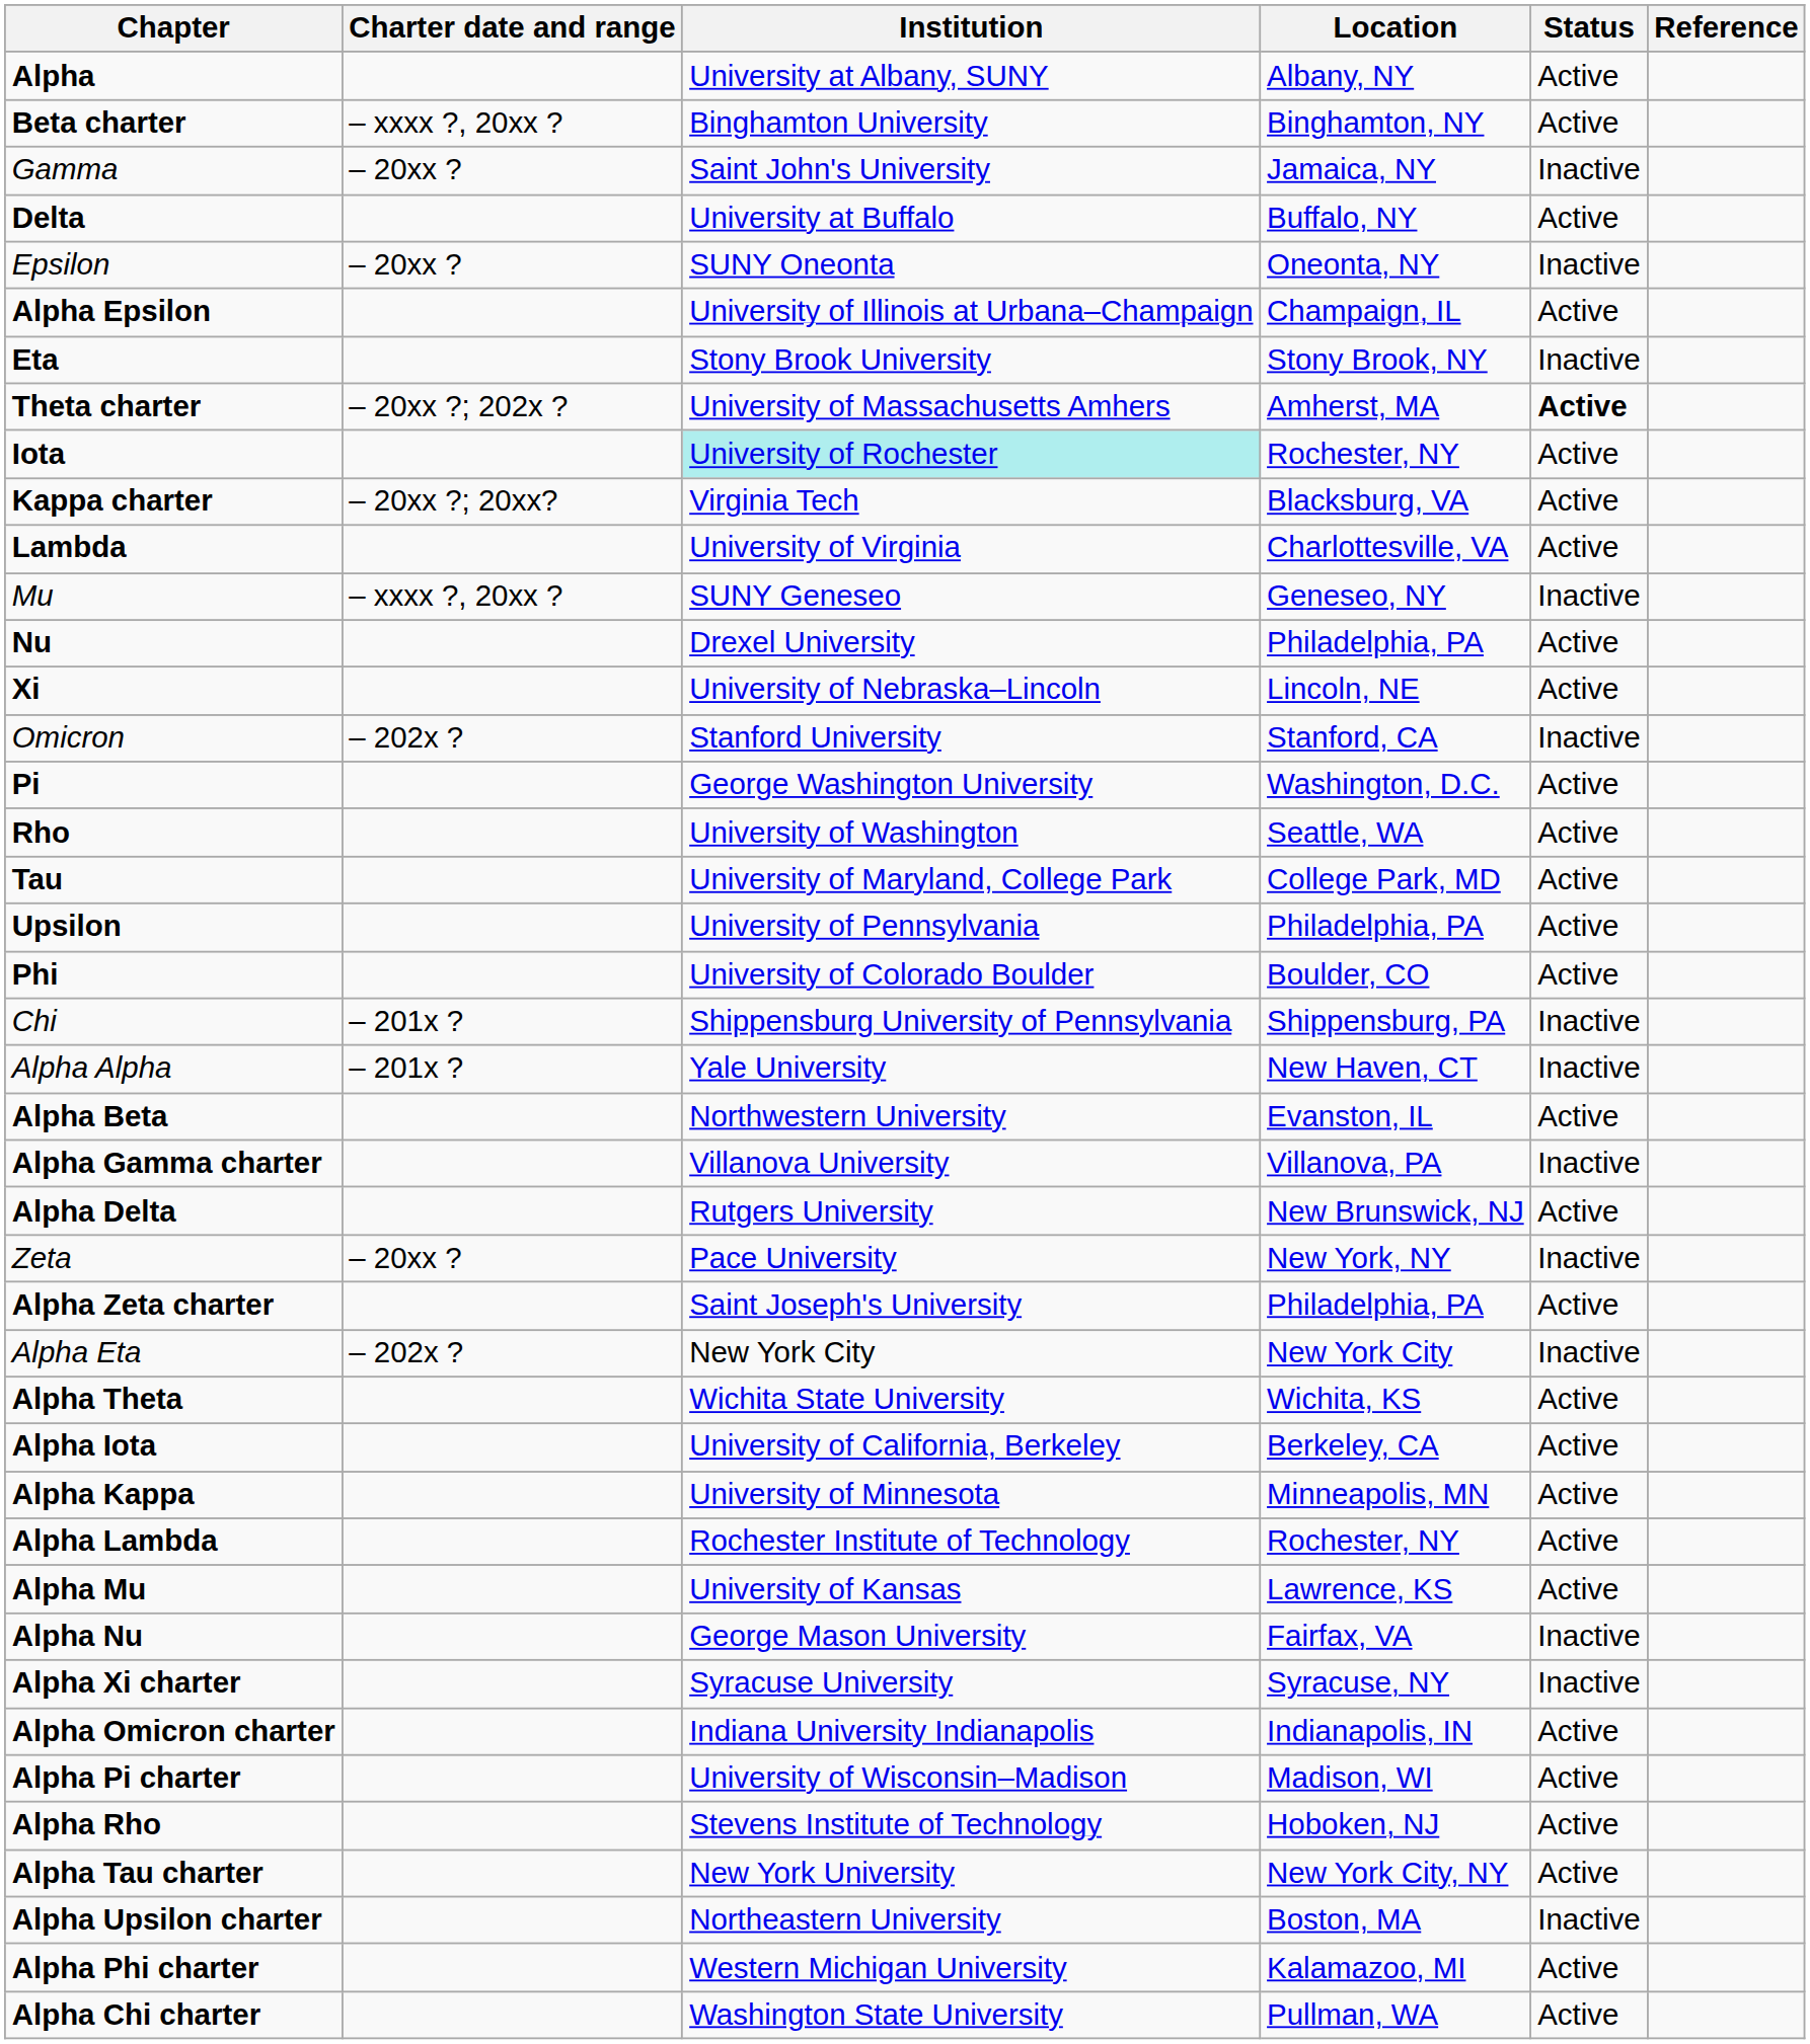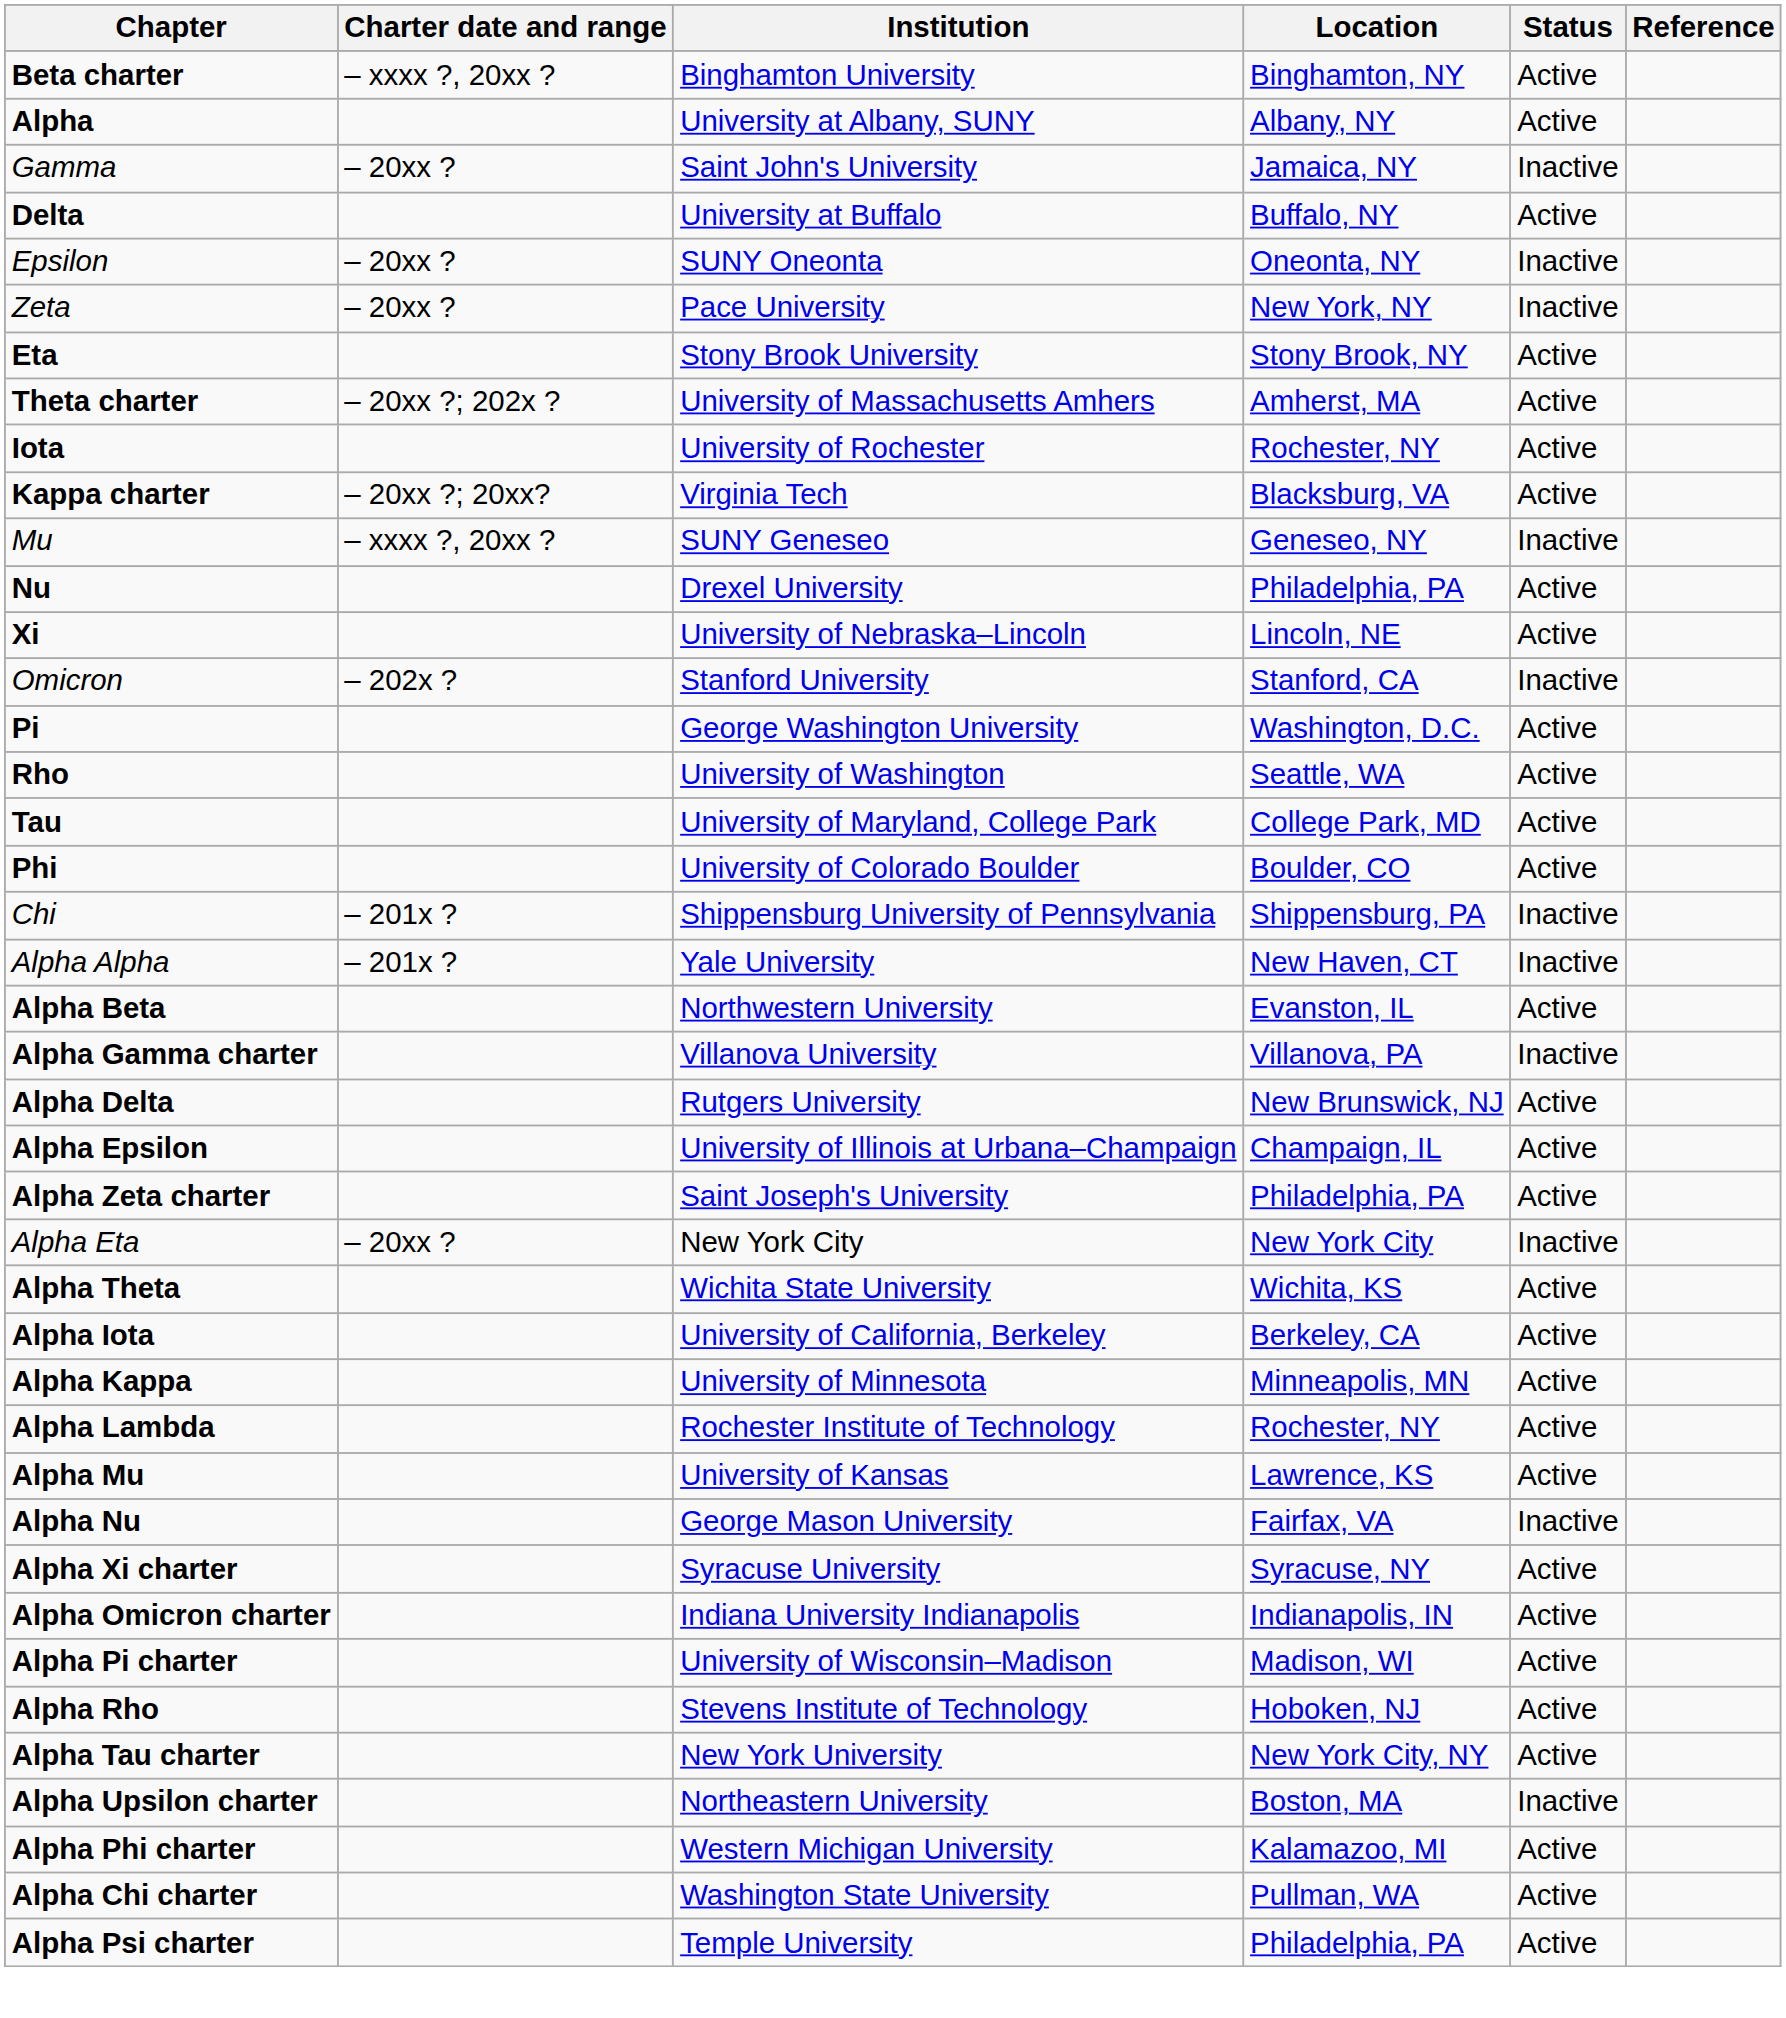 <table class="wikitable sortable">
 <tr>
 <th>Chapter</th>
 <th>Charter date and range</th>
 <th>Institution</th>
 <th>Location</th>
 <th>Status</th>
 <th>Reference</th>
 </tr>
 <tr>
+<td><strong>Beta charter</strong></td>
+<td> – xxxx ?, 20xx ?</td>
+<td><a href='#'>Binghamton University</a></td>
+<td><a href='#'>Binghamton, NY</a></td>
+<td>Active</td>
+<td></td>
+</tr>
+<tr>
 <td><strong>Alpha</strong></td>
 <td></td>
 <td><a href='#'>University at Albany, SUNY</a></td>
 <td><a href='#'>Albany, NY</a></td>
-<td>Active</td>
-<td></td>
-</tr>
-<tr>
-<td><strong>Beta charter</strong></td>
-<td> – xxxx ?, 20xx ?</td>
-<td><a href='#'>Binghamton University</a></td>
-<td><a href='#'>Binghamton, NY</a></td>
 <td>Active</td>
 <td></td>
 </tr>
 <tr>
 <td><em>Gamma</em></td>
 <td> –  20xx ?</td>
 <td><a href='#'>Saint John's University</a></td>
 <td><a href='#'>Jamaica, NY</a></td>
 <td>Inactive</td>
 <td></td>
 </tr>
 <tr>
 <td><strong>Delta</strong></td>
 <td></td>
 <td><a href='#'>University at Buffalo</a></td>
 <td><a href='#'>Buffalo, NY</a></td>
 <td>Active</td>
 <td></td>
 </tr>
 <tr>
 <td><em>Epsilon</em></td>
 <td> –  20xx ?</td>
 <td><a href='#'>SUNY Oneonta</a></td>
 <td><a href='#'>Oneonta, NY</a></td>
 <td>Inactive</td>
 <td></td>
 </tr>
 <tr>
-<td><strong>Alpha Epsilon</strong></td>
-<td></td>
-<td><a href='#'>University of Illinois at Urbana–Champaign</a></td>
-<td><a href='#'>Champaign, IL</a></td>
-<td>Active</td>
+<td><em>Zeta</em></td>
+<td> – 20xx ?</td>
+<td><a href='#'>Pace University</a></td>
+<td><a href='#'>New York, NY</a></td>
+<td>Inactive</td>
 <td></td>
 </tr>
 <tr>
 <td><strong>Eta</strong></td>
 <td></td>
 <td><a href='#'>Stony Brook University</a></td>
 <td><a href='#'>Stony Brook, NY</a></td>
-<td>Inactive</td>
+<td>Active</td>
 <td></td>
 </tr>
 <tr>
 <td><strong>Theta charter</strong></td>
 <td> – 20xx ?; 202x ?</td>
 <td><a href='#'>University of Massachusetts Amhers</a></td>
 <td><a href='#'>Amherst, MA</a></td>
-<td><strong>Active</strong></td>
+<td>Active</td>
 <td></td>
 </tr>
 <tr>
 <td><strong>Iota</strong></td>
 <td></td>
-<td style="background: paleturquoise;"><a href='#'>University of Rochester</a></td>
+<td><a href='#'>University of Rochester</a></td>
 <td><a href='#'>Rochester, NY</a></td>
 <td>Active</td>
 <td></td>
 </tr>
 <tr>
 <td><strong>Kappa charter</strong></td>
 <td> – 20xx ?; 20xx?</td>
 <td><a href='#'>Virginia Tech</a></td>
 <td><a href='#'>Blacksburg, VA</a></td>
-<td>Active</td>
-<td></td>
-</tr>
-<tr>
-<td><strong>Lambda</strong></td>
-<td></td>
-<td><a href='#'>University of Virginia</a></td>
-<td><a href='#'>Charlottesville, VA</a></td>
 <td>Active</td>
 <td></td>
 </tr>
 <tr>
 <td><em>Mu</em></td>
 <td> – xxxx ?, 20xx ?</td>
 <td><a href='#'>SUNY Geneseo</a></td>
 <td><a href='#'>Geneseo, NY</a></td>
 <td>Inactive</td>
 <td></td>
 </tr>
 <tr>
 <td><strong>Nu</strong></td>
 <td></td>
 <td><a href='#'>Drexel University</a></td>
 <td><a href='#'>Philadelphia, PA</a></td>
 <td>Active</td>
 <td></td>
 </tr>
 <tr>
 <td><strong>Xi</strong></td>
 <td></td>
 <td><a href='#'>University of Nebraska–Lincoln</a></td>
 <td><a href='#'>Lincoln, NE</a></td>
 <td>Active</td>
 <td></td>
 </tr>
 <tr>
 <td><em>Omicron</em></td>
 <td> – 202x ?</td>
 <td><a href='#'>Stanford University</a></td>
 <td><a href='#'>Stanford, CA</a></td>
 <td>Inactive</td>
 <td></td>
 </tr>
 <tr>
 <td><strong>Pi</strong></td>
 <td></td>
 <td><a href='#'>George Washington University</a></td>
 <td><a href='#'>Washington, D.C.</a></td>
 <td>Active</td>
 <td></td>
 </tr>
 <tr>
 <td><strong>Rho</strong></td>
 <td></td>
 <td><a href='#'>University of Washington</a></td>
 <td><a href='#'>Seattle, WA</a></td>
 <td>Active</td>
 <td></td>
 </tr>
 <tr>
 <td><strong>Tau</strong></td>
 <td></td>
 <td><a href='#'>University of Maryland, College Park</a></td>
 <td><a href='#'>College Park, MD</a></td>
 <td>Active</td>
 <td></td>
 </tr>
 <tr>
-<td><strong>Upsilon</strong></td>
-<td></td>
-<td><a href='#'>University of Pennsylvania</a></td>
-<td><a href='#'>Philadelphia, PA</a></td>
-<td>Active</td>
-<td></td>
-</tr>
-<tr>
 <td><strong>Phi</strong></td>
 <td></td>
 <td><a href='#'>University of Colorado Boulder</a></td>
 <td><a href='#'>Boulder, CO</a></td>
 <td>Active</td>
 <td></td>
 </tr>
 <tr>
 <td><em>Chi</em></td>
 <td> – 201x ?</td>
 <td><a href='#'>Shippensburg University of Pennsylvania</a></td>
 <td><a href='#'>Shippensburg, PA</a></td>
 <td>Inactive</td>
 <td></td>
 </tr>
 <tr>
 <td><em>Alpha Alpha</em></td>
 <td> – 201x ?</td>
 <td><a href='#'>Yale University</a></td>
 <td><a href='#'>New Haven, CT</a></td>
 <td>Inactive</td>
 <td></td>
 </tr>
 <tr>
 <td><strong>Alpha Beta</strong></td>
 <td></td>
 <td><a href='#'>Northwestern University</a></td>
 <td><a href='#'>Evanston, IL</a></td>
 <td>Active</td>
 <td></td>
 </tr>
 <tr>
 <td><strong>Alpha Gamma charter</strong></td>
 <td></td>
 <td><a href='#'>Villanova University</a></td>
 <td><a href='#'>Villanova, PA</a></td>
 <td>Inactive</td>
 <td></td>
 </tr>
 <tr>
 <td><strong>Alpha Delta</strong></td>
 <td></td>
 <td><a href='#'>Rutgers University</a></td>
 <td><a href='#'>New Brunswick, NJ</a></td>
 <td>Active</td>
 <td></td>
 </tr>
 <tr>
-<td><em>Zeta</em></td>
-<td> – 20xx ?</td>
-<td><a href='#'>Pace University</a></td>
-<td><a href='#'>New York, NY</a></td>
-<td>Inactive</td>
+<td><strong>Alpha Epsilon</strong></td>
+<td></td>
+<td><a href='#'>University of Illinois at Urbana–Champaign</a></td>
+<td><a href='#'>Champaign, IL</a></td>
+<td>Active</td>
 <td></td>
 </tr>
 <tr>
 <td><strong>Alpha Zeta charter</strong></td>
 <td></td>
 <td><a href='#'>Saint Joseph's University</a></td>
 <td><a href='#'>Philadelphia, PA</a></td>
 <td>Active</td>
 <td></td>
 </tr>
 <tr>
 <td><em>Alpha Eta</em></td>
-<td> – 202x ?</td>
+<td> – 20xx ?</td>
 <td>New York City</td>
 <td><a href='#'>New York City</a></td>
 <td>Inactive</td>
 <td></td>
 </tr>
 <tr>
 <td><strong>Alpha Theta</strong></td>
 <td></td>
 <td><a href='#'>Wichita State University</a></td>
 <td><a href='#'>Wichita, KS</a></td>
 <td>Active</td>
 <td></td>
 </tr>
 <tr>
 <td><strong>Alpha Iota</strong></td>
 <td></td>
 <td><a href='#'>University of California, Berkeley</a></td>
 <td><a href='#'>Berkeley, CA</a></td>
 <td>Active</td>
 <td></td>
 </tr>
 <tr>
 <td><strong>Alpha Kappa</strong></td>
 <td></td>
 <td><a href='#'>University of Minnesota</a></td>
 <td><a href='#'>Minneapolis, MN</a></td>
 <td>Active</td>
 <td></td>
 </tr>
 <tr>
 <td><strong>Alpha Lambda</strong></td>
 <td></td>
 <td><a href='#'>Rochester Institute of Technology</a></td>
 <td><a href='#'>Rochester, NY</a></td>
 <td>Active</td>
 <td></td>
 </tr>
 <tr>
 <td><strong>Alpha Mu</strong></td>
 <td></td>
 <td><a href='#'>University of Kansas</a></td>
 <td><a href='#'>Lawrence, KS</a></td>
 <td>Active</td>
 <td></td>
 </tr>
 <tr>
 <td><strong>Alpha Nu</strong></td>
 <td></td>
 <td><a href='#'>George Mason University</a></td>
 <td><a href='#'>Fairfax, VA</a></td>
 <td>Inactive</td>
 <td></td>
 </tr>
 <tr>
 <td><strong>Alpha Xi charter</strong></td>
 <td></td>
 <td><a href='#'>Syracuse University</a></td>
 <td><a href='#'>Syracuse, NY</a></td>
-<td>Inactive</td>
+<td>Active</td>
 <td></td>
 </tr>
 <tr>
 <td><strong>Alpha Omicron charter</strong></td>
 <td></td>
 <td><a href='#'>Indiana University Indianapolis</a></td>
 <td><a href='#'>Indianapolis, IN</a></td>
 <td>Active</td>
 <td></td>
 </tr>
 <tr>
 <td><strong>Alpha Pi charter</strong></td>
 <td></td>
 <td><a href='#'>University of Wisconsin–Madison</a></td>
 <td><a href='#'>Madison, WI</a></td>
 <td>Active</td>
 <td></td>
 </tr>
 <tr>
 <td><strong>Alpha Rho</strong></td>
 <td></td>
 <td><a href='#'>Stevens Institute of Technology</a></td>
 <td><a href='#'>Hoboken, NJ</a></td>
 <td>Active</td>
 <td></td>
 </tr>
 <tr>
 <td><strong>Alpha Tau charter</strong></td>
 <td></td>
 <td><a href='#'>New York University</a></td>
 <td><a href='#'>New York City, NY</a></td>
 <td>Active</td>
 <td></td>
 </tr>
 <tr>
 <td><strong>Alpha Upsilon charter</strong></td>
 <td></td>
 <td><a href='#'>Northeastern University</a></td>
 <td><a href='#'>Boston, MA</a></td>
 <td>Inactive</td>
 <td></td>
 </tr>
 <tr>
 <td><strong>Alpha Phi charter</strong></td>
 <td></td>
 <td><a href='#'>Western Michigan University</a></td>
 <td><a href='#'>Kalamazoo, MI</a></td>
 <td>Active</td>
 <td></td>
 </tr>
 <tr>
 <td><strong>Alpha Chi charter</strong></td>
 <td></td>
 <td><a href='#'>Washington State University</a></td>
 <td><a href='#'>Pullman, WA</a></td>
 <td>Active</td>
 <td></td>
 </tr>
+<tr>
+<td><strong>Alpha Psi charter</strong></td>
+<td></td>
+<td><a href='#'>Temple University</a></td>
+<td><a href='#'>Philadelphia, PA</a></td>
+<td>Active</td>
+<td></td>
+</tr>
 </table>
